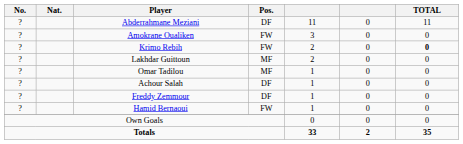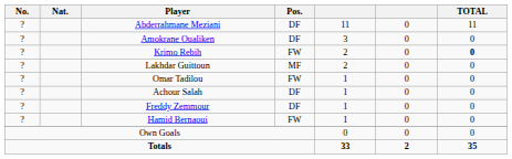 <table class="wikitable sortable alternance"  style="font-size:85%; text-align:center; line-height:14px; width:60%;">
 <tr>
 <th width=10>No.</th>
 <th width=10>Nat.</th>
 <th width=140>Player</th>
 <th width=10>Pos.</th>
 <th width=40></th>
 <th width=40></th>
 <th width=10>TOTAL</th>
 </tr>
 <tr>
 <td>?</td>
 <td></td>
 <td><a href='#'>Abderrahmane Meziani</a></td>
 <td>DF</td>
 <td>11</td>
 <td>0</td>
 <td>11</td>
 </tr>
 <tr>
 <td>?</td>
 <td></td>
 <td><a href='#'>Amokrane Oualiken</a></td>
-<td>FW</td>
+<td>DF</td>
 <td>3</td>
 <td>0</td>
 <td>0</td>
 </tr>
 <tr>
 <td>?</td>
 <td></td>
 <td><a href='#'>Krimo Rebih</a></td>
 <td>FW</td>
 <td>2</td>
 <td>0</td>
 <td><strong>0</strong></td>
 </tr>
 <tr>
 <td>?</td>
 <td></td>
 <td>Lakhdar Guittoun</td>
 <td>MF</td>
 <td>2</td>
 <td>0</td>
 <td>0</td>
 </tr>
 <tr>
 <td>?</td>
 <td></td>
 <td>Omar Tadilou</td>
-<td>MF</td>
+<td>FW</td>
 <td>1</td>
 <td>0</td>
 <td>0</td>
 </tr>
 <tr>
 <td>?</td>
 <td></td>
 <td>Achour Salah</td>
 <td>DF</td>
 <td>1</td>
 <td>0</td>
 <td>0</td>
 </tr>
 <tr>
 <td>?</td>
 <td></td>
 <td><a href='#'>Freddy Zemmour</a></td>
 <td>DF</td>
 <td>1</td>
 <td>0</td>
 <td>0</td>
 </tr>
 <tr>
 <td>?</td>
 <td></td>
 <td><a href='#'>Hamid Bernaoui</a></td>
 <td>FW</td>
 <td>1</td>
 <td>0</td>
 <td>0</td>
 </tr>
 <tr>
 </tr>
 <tr class="sortbottom">
 <td colspan="4">Own Goals</td>
 <td>0</td>
 <td>0</td>
 <td>0</td>
 </tr>
 <tr class="sortbottom">
 <td colspan="4"><strong>Totals</strong></td>
 <td><strong>33</strong></td>
 <td><strong>2</strong></td>
 <td><strong>35</strong></td>
 </tr>
 </table>
